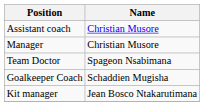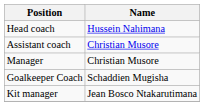 <table class="wikitable">
 <tr>
 <th>Position</th>
 <th>Name</th>
+</tr>
+<tr>
+<td>Head coach</td>
+<td> <a href='#'>Hussein Nahimana</a></td>
 </tr>
 <tr>
 <td>Assistant coach</td>
 <td> <a href='#'>Christian Musore</a></td>
 </tr>
 <tr>
 <td>Manager</td>
 <td> Christian Musore</td>
-</tr>
-<tr>
-<td>Team Doctor</td>
-<td> Spageon Nsabimana</td>
 </tr>
 <tr>
 <td>Goalkeeper Coach</td>
 <td> Schaddien Mugisha</td>
 </tr>
 <tr>
 <td>Kit manager</td>
 <td> Jean Bosco Ntakarutimana</td>
 </tr>
 <tr>
 </tr>
 </table>
